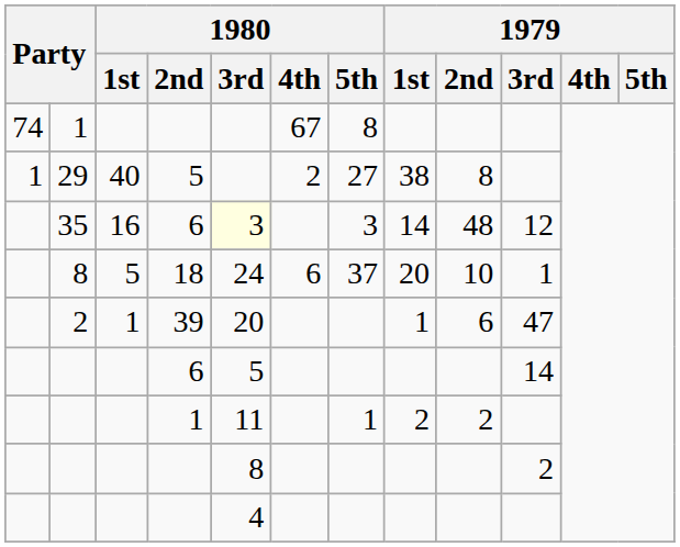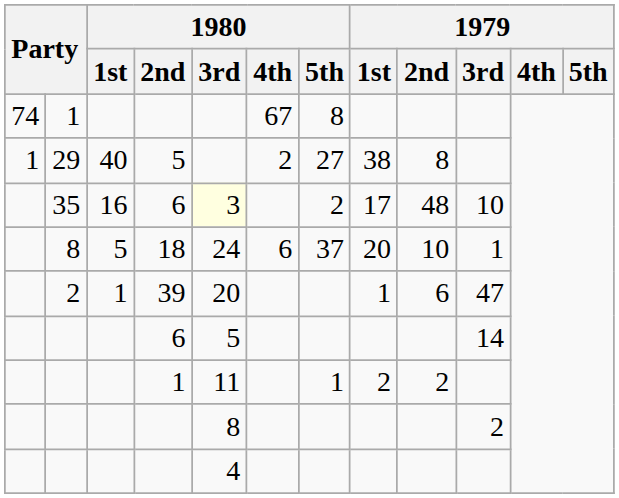 <table class="wikitable" style="text-align:right;">
 <tr>
 <th rowspan="2" colspan="2" style="text-align:left;">Party</th>
 <th colspan="5">1980</th>
 <th colspan="5">1979</th>
 </tr>
 <tr>
 <th>1st</th>
 <th>2nd</th>
 <th>3rd</th>
 <th>4th</th>
 <th>5th</th>
 <th>1st</th>
 <th>2nd</th>
 <th>3rd</th>
 <th>4th</th>
 <th>5th</th>
 </tr>
 <tr>
 <td>74</td>
 <td>1</td>
 <td></td>
 <td></td>
 <td></td>
 <td>67</td>
 <td>8</td>
 <td></td>
 <td></td>
 <td></td>
 </tr>
 <tr>
 <td>1</td>
 <td>29</td>
 <td>40</td>
 <td>5</td>
 <td></td>
 <td>2</td>
 <td>27</td>
 <td>38</td>
 <td>8</td>
 <td></td>
 </tr>
 <tr>
 <td></td>
 <td>35</td>
 <td>16</td>
 <td>6</td>
 <td style="background: lightyellow;">3</td>
 <td></td>
-<td>3</td>
-<td>14</td>
+<td>2</td>
+<td>17</td>
 <td>48</td>
-<td>12</td>
+<td>10</td>
 </tr>
 <tr>
 <td></td>
 <td>8</td>
 <td>5</td>
 <td>18</td>
 <td>24</td>
 <td>6</td>
 <td>37</td>
 <td>20</td>
 <td>10</td>
 <td>1</td>
 </tr>
 <tr>
 <td></td>
 <td>2</td>
 <td>1</td>
 <td>39</td>
 <td>20</td>
 <td></td>
 <td></td>
 <td>1</td>
 <td>6</td>
 <td>47</td>
 </tr>
 <tr>
 <td></td>
 <td></td>
 <td></td>
 <td>6</td>
 <td>5</td>
 <td></td>
 <td></td>
 <td></td>
 <td></td>
 <td>14</td>
 </tr>
 <tr>
 <td></td>
 <td></td>
 <td></td>
 <td>1</td>
 <td>11</td>
 <td></td>
 <td>1</td>
 <td>2</td>
 <td>2</td>
 <td></td>
 </tr>
 <tr>
 <td></td>
 <td></td>
 <td></td>
 <td></td>
 <td>8</td>
 <td></td>
 <td></td>
 <td></td>
 <td></td>
 <td>2</td>
 </tr>
 <tr>
 <td></td>
 <td></td>
 <td></td>
 <td></td>
 <td>4</td>
 <td></td>
 <td></td>
 <td></td>
 <td></td>
 <td></td>
 </tr>
 </table>
